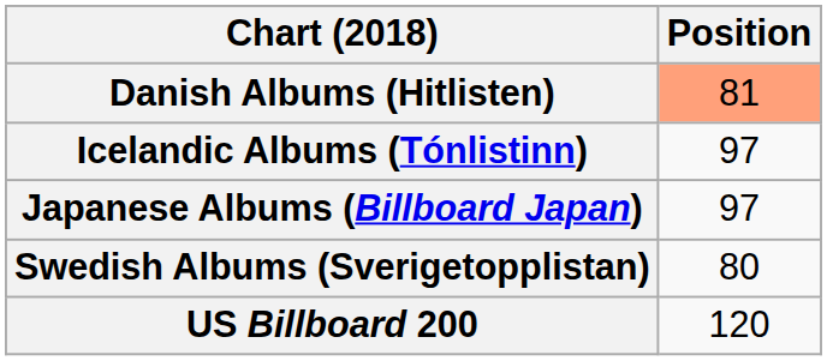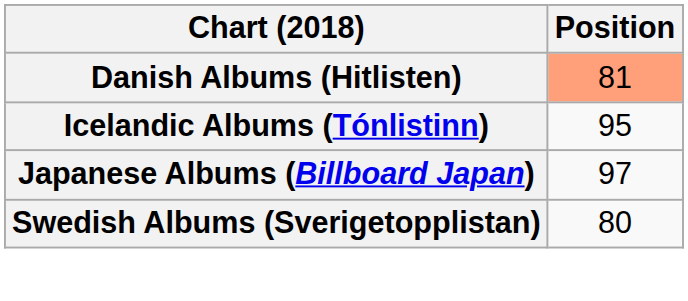 <table class="wikitable sortable plainrowheaders" style="text-align:center">
 <tr>
 <th scope="col">Chart (2018)</th>
 <th scope="col">Position</th>
 </tr>
 <tr>
 <th scope="row">Danish Albums (Hitlisten)</th>
 <td style="background: lightsalmon;">81</td>
 </tr>
 <tr>
 <th scope="row">Icelandic Albums (<a href='#'>Tónlistinn</a>)</th>
-<td>97</td>
+<td>95</td>
 </tr>
 <tr>
 <th scope="row">Japanese Albums (<em><a href='#'>Billboard Japan</a></em>)</th>
 <td>97</td>
 </tr>
 <tr>
 <th scope="row">Swedish Albums (Sverigetopplistan)</th>
 <td>80</td>
 </tr>
-<tr>
-<th scope="row">US <em>Billboard</em> 200</th>
-<td>120</td>
-</tr>
 </table>
